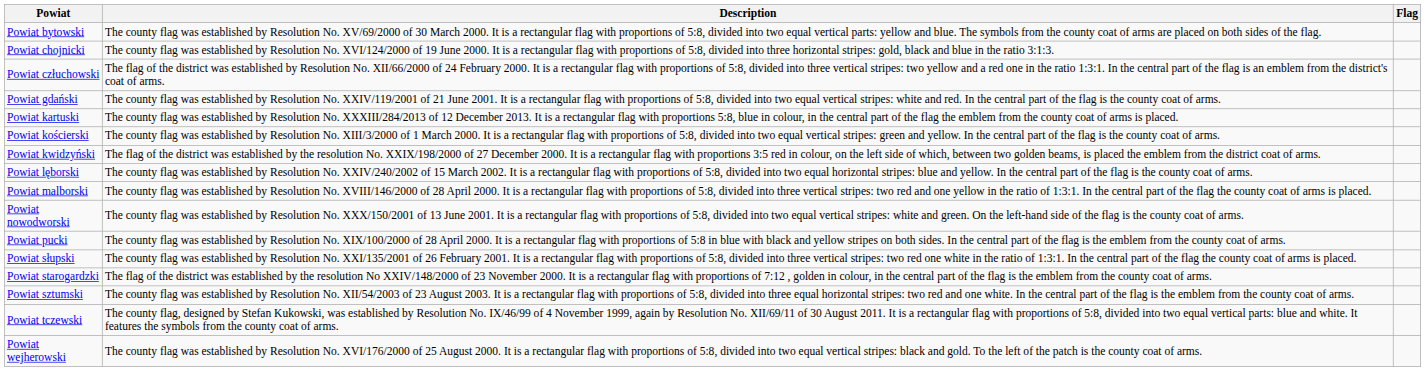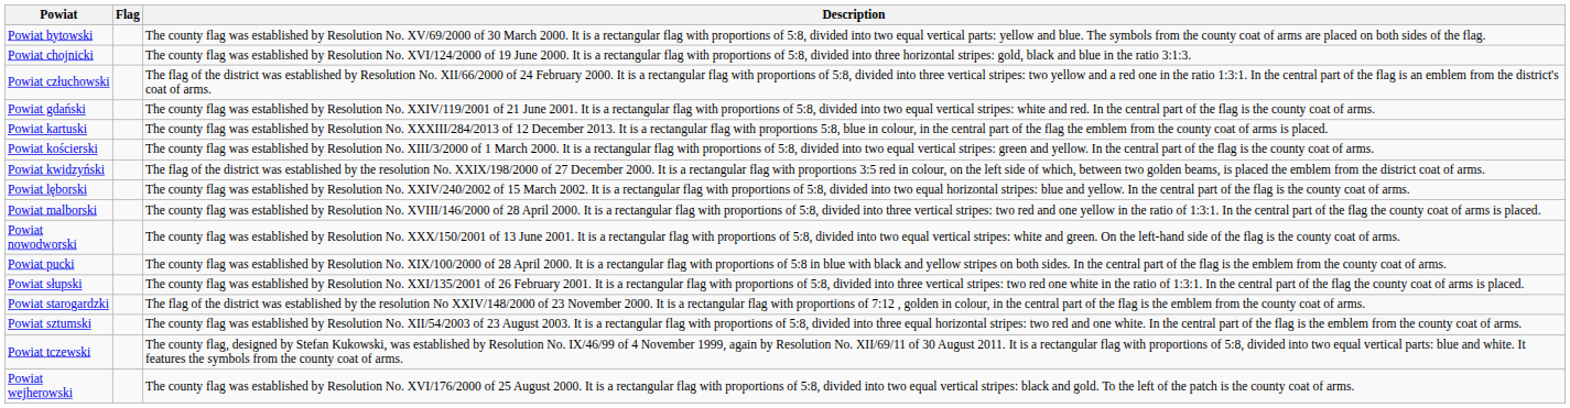 <table class="wikitable">
 <tr>
 <th>Powiat</th>
+<th>Flag</th>
 <th>Description</th>
-<th>Flag</th>
 </tr>
 <tr>
 <td><a href='#'>Powiat bytowski</a></td>
+<td></td>
 <td>The county flag was established by Resolution No. XV/69/2000 of 30 March 2000. It is a rectangular flag with proportions of 5:8, divided into two equal vertical parts: yellow and blue. The symbols from the county coat of arms are placed on both sides of the flag.</td>
-<td></td>
 </tr>
 <tr>
 <td><a href='#'>Powiat chojnicki</a></td>
+<td></td>
 <td>The county flag was established by Resolution No. XVI/124/2000 of 19 June 2000. It is a rectangular flag with proportions of 5:8, divided into three horizontal stripes: gold, black and blue in the ratio 3:1:3.</td>
-<td></td>
 </tr>
 <tr>
 <td><a href='#'>Powiat człuchowski</a></td>
+<td></td>
 <td>The flag of the district was established by Resolution No. XII/66/2000 of 24 February 2000. It is a rectangular flag with proportions of 5:8, divided into three vertical stripes: two yellow and a red one in the ratio 1:3:1. In the central part of the flag is an emblem from the district's coat of arms.</td>
-<td></td>
 </tr>
 <tr>
 <td><a href='#'>Powiat gdański</a></td>
+<td></td>
 <td>The county flag was established by Resolution No. XXIV/119/2001 of 21 June 2001. It is a rectangular flag with proportions of 5:8, divided into two equal vertical stripes: white and red. In the central part of the flag is the county coat of arms.</td>
-<td></td>
 </tr>
 <tr>
 <td><a href='#'>Powiat kartuski</a></td>
+<td></td>
 <td>The county flag was established by Resolution No. XXXIII/284/2013 of 12 December 2013. It is a rectangular flag with proportions 5:8, blue in colour, in the central part of the flag the emblem from the county coat of arms is placed.</td>
-<td></td>
 </tr>
 <tr>
 <td><a href='#'>Powiat kościerski</a></td>
+<td></td>
 <td>The county flag was established by Resolution No. XIII/3/2000 of 1 March 2000. It is a rectangular flag with proportions of 5:8, divided into two equal vertical stripes: green and yellow. In the central part of the flag is the county coat of arms.</td>
-<td></td>
 </tr>
 <tr>
 <td><a href='#'>Powiat kwidzyński</a></td>
+<td></td>
 <td>The flag of the district was established by the resolution No. XXIX/198/2000 of 27 December 2000. It is a rectangular flag with proportions 3:5 red in colour, on the left side of which, between two golden beams, is placed the emblem from the district coat of arms.</td>
-<td></td>
 </tr>
 <tr>
 <td><a href='#'>Powiat lęborski</a></td>
+<td></td>
 <td>The county flag was established by Resolution No. XXIV/240/2002 of 15 March 2002. It is a rectangular flag with proportions of 5:8, divided into two equal horizontal stripes: blue and yellow. In the central part of the flag is the county coat of arms.</td>
-<td></td>
 </tr>
 <tr>
 <td><a href='#'>Powiat malborski</a></td>
+<td></td>
 <td>The county flag was established by Resolution No. XVIII/146/2000 of 28 April 2000. It is a rectangular flag with proportions of 5:8, divided into three vertical stripes: two red and one yellow in the ratio of 1:3:1. In the central part of the flag the county coat of arms is placed.</td>
-<td></td>
 </tr>
 <tr>
 <td><a href='#'>Powiat nowodworski</a></td>
+<td></td>
 <td>The county flag was established by Resolution No. XXX/150/2001 of 13 June 2001. It is a rectangular flag with proportions of 5:8, divided into two equal vertical stripes: white and green. On the left-hand side of the flag is the county coat of arms.</td>
-<td></td>
 </tr>
 <tr>
 <td><a href='#'>Powiat pucki</a></td>
+<td></td>
 <td>The county flag was established by Resolution No. XIX/100/2000 of 28 April 2000. It is a rectangular flag with proportions of 5:8 in blue with black and yellow stripes on both sides. In the central part of the flag is the emblem from the county coat of arms.</td>
-<td></td>
 </tr>
 <tr>
 <td><a href='#'>Powiat słupski</a></td>
+<td></td>
 <td>The county flag was established by Resolution No. XXI/135/2001 of 26 February 2001. It is a rectangular flag with proportions of 5:8, divided into three vertical stripes: two red one white in the ratio of 1:3:1. In the central part of the flag the county coat of arms is placed.</td>
-<td></td>
 </tr>
 <tr>
 <td><a href='#'>Powiat starogardzki</a></td>
+<td></td>
 <td>The flag of the district was established by the resolution No XXIV/148/2000 of 23 November 2000. It is a rectangular flag with proportions of 7:12 , golden in colour, in the central part of the flag is the emblem from the county coat of arms.</td>
-<td></td>
 </tr>
 <tr>
 <td><a href='#'>Powiat sztumski</a></td>
+<td></td>
 <td>The county flag was established by Resolution No. XII/54/2003 of 23 August 2003. It is a rectangular flag with proportions of 5:8, divided into three equal horizontal stripes: two red and one white. In the central part of the flag is the emblem from the county coat of arms.</td>
-<td></td>
 </tr>
 <tr>
 <td><a href='#'>Powiat tczewski</a></td>
+<td></td>
 <td>The county flag, designed by Stefan Kukowski, was established by Resolution No. IX/46/99 of 4 November 1999, again by Resolution No. XII/69/11 of 30 August 2011. It is a rectangular flag with proportions of 5:8, divided into two equal vertical parts: blue and white. It features the symbols from the county coat of arms.</td>
-<td></td>
 </tr>
 <tr>
 <td><a href='#'>Powiat wejherowski</a></td>
+<td></td>
 <td>The county flag was established by Resolution No. XVI/176/2000 of 25 August 2000. It is a rectangular flag with proportions of 5:8, divided into two equal vertical stripes: black and gold. To the left of the patch is the county coat of arms.</td>
-<td></td>
 </tr>
 </table>
